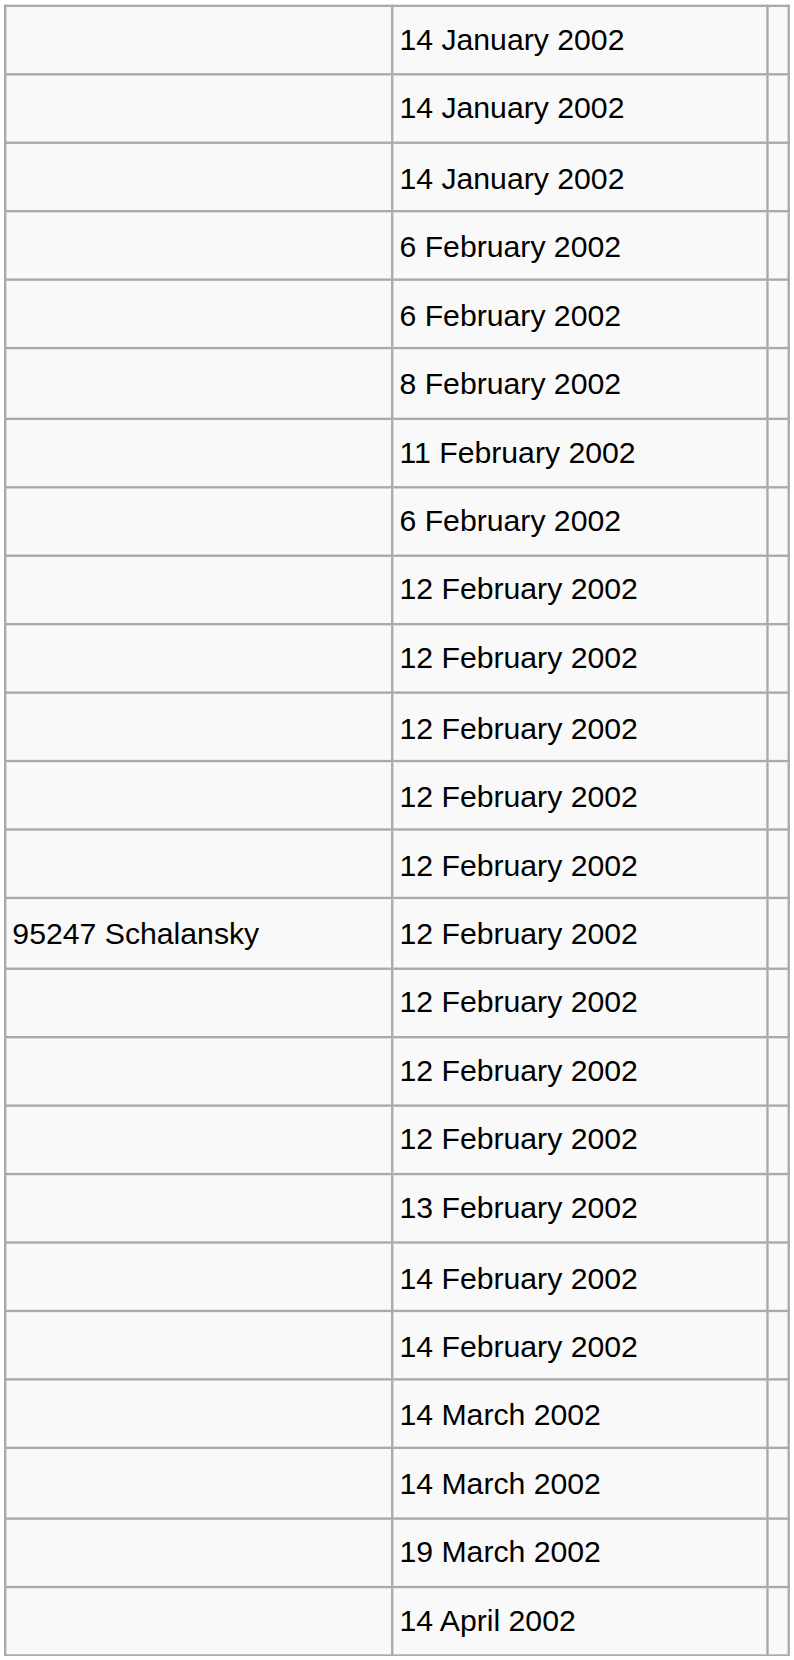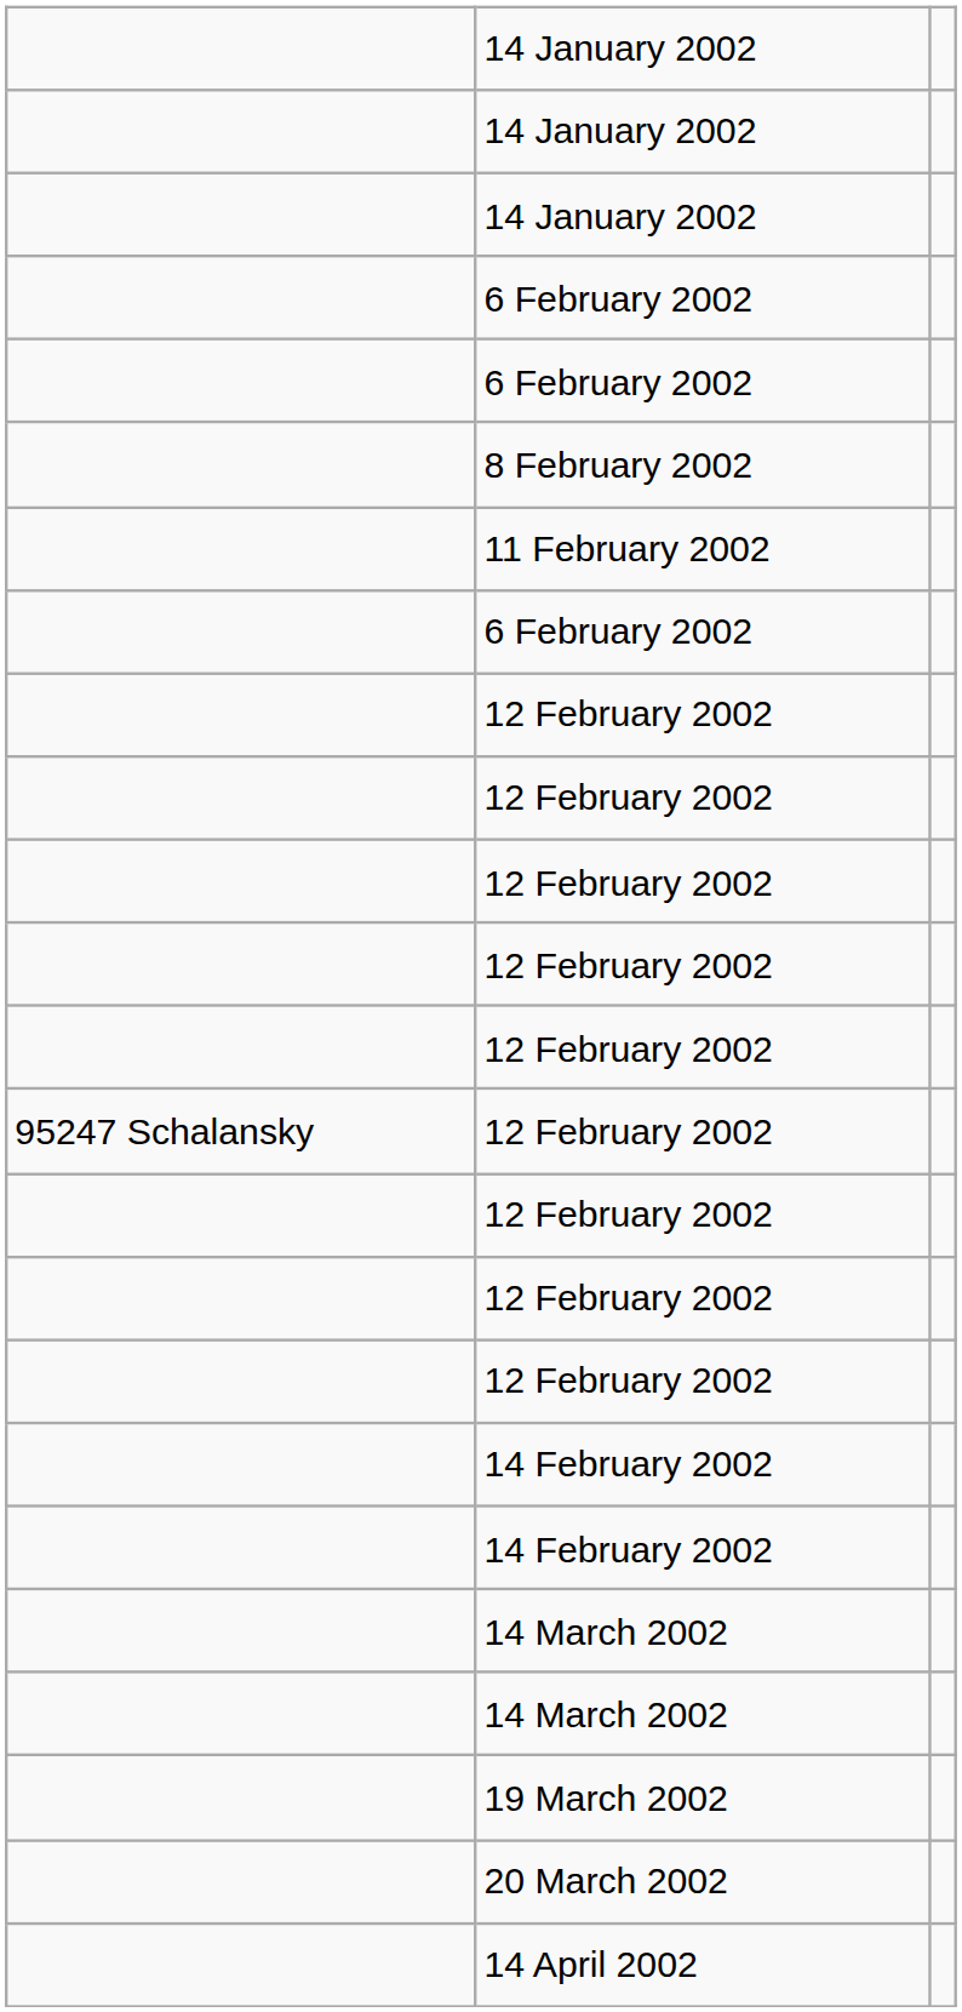 <table class="wikitable" style="font-size: 80%; float: left; width: 26em; margin-right: 1em; height: 700px">
 <tr>
 <td></td>
 <td>14 January 2002</td>
 <td></td>
 </tr>
 <tr>
 <td></td>
 <td>14 January 2002</td>
 <td></td>
 </tr>
 <tr>
 <td></td>
 <td>14 January 2002</td>
 <td></td>
 </tr>
 <tr>
 <td></td>
 <td>6 February 2002</td>
 <td></td>
 </tr>
 <tr>
 <td></td>
 <td>6 February 2002</td>
 <td></td>
 </tr>
 <tr>
 <td></td>
 <td>8 February 2002</td>
 <td></td>
 </tr>
 <tr>
 <td></td>
 <td>11 February 2002</td>
 <td></td>
 </tr>
 <tr>
 <td></td>
 <td>6 February 2002</td>
 <td></td>
 </tr>
 <tr>
 <td></td>
 <td>12 February 2002</td>
 <td></td>
 </tr>
 <tr>
 <td></td>
 <td>12 February 2002</td>
 <td></td>
 </tr>
 <tr>
 <td></td>
 <td>12 February 2002</td>
 <td></td>
 </tr>
 <tr>
 <td></td>
 <td>12 February 2002</td>
 <td></td>
 </tr>
 <tr>
 <td></td>
 <td>12 February 2002</td>
 <td></td>
 </tr>
 <tr>
 <td>95247 Schalansky</td>
 <td>12 February 2002</td>
 <td></td>
 </tr>
 <tr>
 <td></td>
 <td>12 February 2002</td>
 <td></td>
 </tr>
 <tr>
 <td></td>
 <td>12 February 2002</td>
 <td></td>
 </tr>
 <tr>
 <td></td>
 <td>12 February 2002</td>
 <td></td>
 </tr>
 <tr>
 <td></td>
-<td>13 February 2002</td>
-<td></td>
-</tr>
-<tr>
-<td></td>
 <td>14 February 2002</td>
 <td></td>
 </tr>
 <tr>
 <td></td>
 <td>14 February 2002</td>
 <td></td>
 </tr>
 <tr>
 <td></td>
 <td>14 March 2002</td>
 <td></td>
 </tr>
 <tr>
 <td></td>
 <td>14 March 2002</td>
 <td></td>
 </tr>
 <tr>
 <td></td>
 <td>19 March 2002</td>
 <td></td>
 </tr>
 <tr>
 <td></td>
+<td>20 March 2002</td>
+<td></td>
+</tr>
+<tr>
+<td></td>
 <td>14 April 2002</td>
 <td></td>
 </tr>
 </table>
